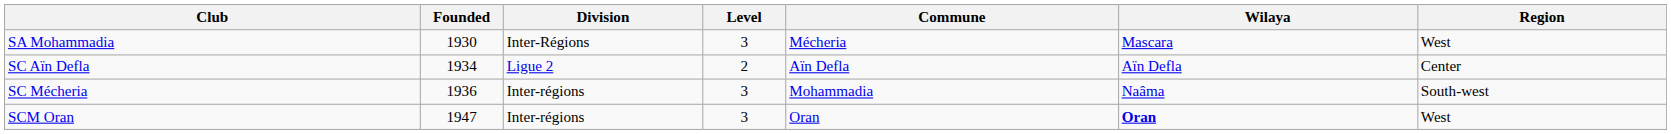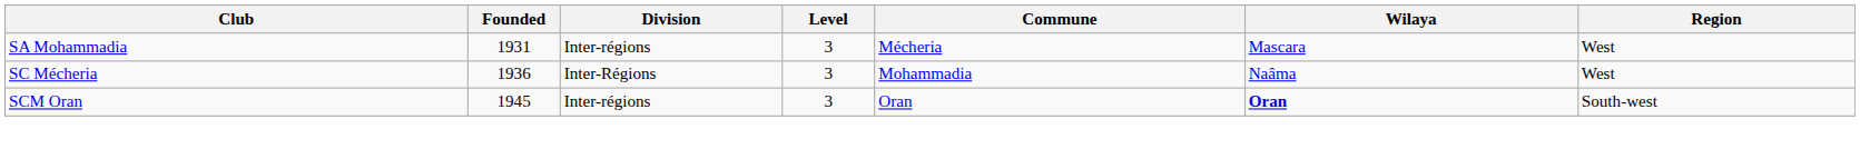 <table class="wikitable sortable" width=100% style="font-size:90%">
 <tr>
 <th width=25%>Club</th>
 <th width=5%>Founded</th>
 <th width=12%>Division</th>
 <th width=5%>Level</th>
 <th width=20%>Commune</th>
 <th width=18%>Wilaya</th>
 <th width=18%>Region</th>
 </tr>
 <tr>
 <td><a href='#'>SA Mohammadia</a></td>
-<td align=center>1930</td>
-<td>Inter-Régions</td>
+<td align=center>1931</td>
+<td>Inter-régions</td>
 <td align=center>3</td>
 <td><a href='#'>Mécheria</a></td>
 <td><a href='#'>Mascara</a></td>
 <td>West</td>
 </tr>
 <tr>
-<td><a href='#'>SC Aïn Defla</a></td>
-<td align=center>1934</td>
-<td><a href='#'>Ligue 2</a></td>
-<td align=center>2</td>
-<td><a href='#'>Aïn Defla</a></td>
-<td><a href='#'>Aïn Defla</a></td>
-<td>Center</td>
-</tr>
-<tr>
 <td><a href='#'>SC Mécheria</a></td>
 <td align=center>1936</td>
-<td>Inter-régions</td>
+<td>Inter-Régions</td>
 <td align=center>3</td>
 <td><a href='#'>Mohammadia</a></td>
 <td><a href='#'>Naâma</a></td>
-<td>South-west</td>
+<td>West</td>
 </tr>
 <tr>
 <td><a href='#'>SCM Oran</a></td>
-<td align=center>1947</td>
+<td align=center>1945</td>
 <td>Inter-régions</td>
 <td align=center>3</td>
 <td><a href='#'>Oran</a></td>
 <td><strong><a href='#'>Oran</a></strong></td>
-<td>West</td>
+<td>South-west</td>
 </tr>
 </table>
